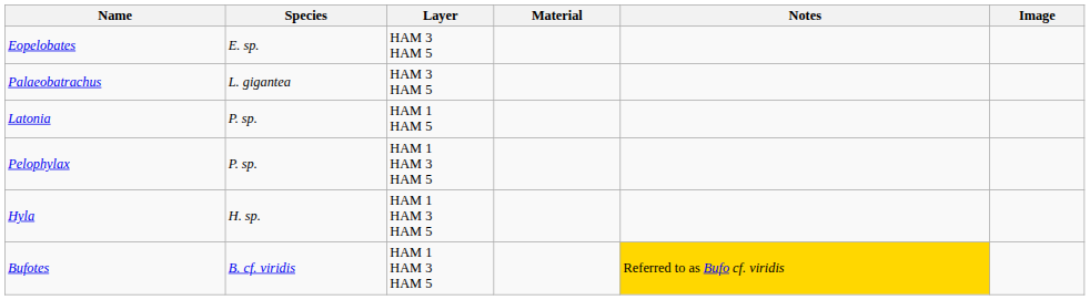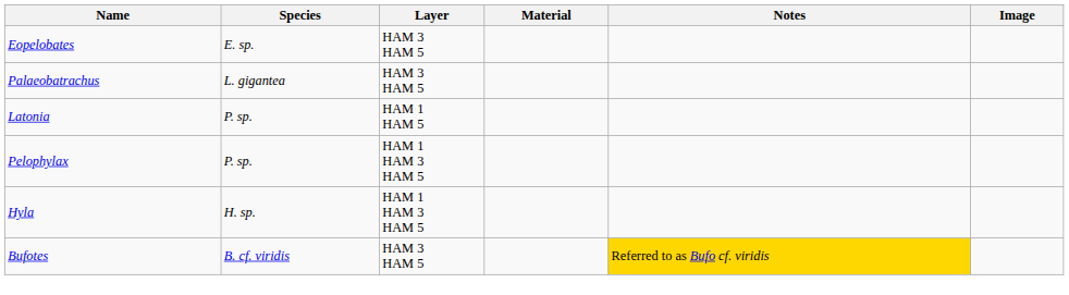 <table class="wikitable" width="100%" align="center">
 <tr>
 <th>Name</th>
 <th>Species</th>
 <th>Layer</th>
 <th>Material</th>
 <th>Notes</th>
 <th>Image</th>
 </tr>
 <tr>
 <td><em><a href='#'>Eopelobates</a></em></td>
 <td><em>E. sp.</em></td>
 <td>HAM 3<br>HAM 5</td>
 <td></td>
 <td></td>
 <td></td>
 </tr>
 <tr>
 <td><em><a href='#'>Palaeobatrachus</a></em></td>
 <td><em>L. gigantea</em></td>
 <td>HAM 3<br>HAM 5</td>
 <td></td>
 <td></td>
 <td></td>
 </tr>
 <tr>
 <td><em><a href='#'>Latonia</a></em></td>
 <td><em>P. sp.</em></td>
 <td>HAM 1<br>HAM 5</td>
 <td></td>
 <td></td>
 <td></td>
 </tr>
 <tr>
 <td><em><a href='#'>Pelophylax</a></em></td>
 <td><em>P. sp.</em></td>
 <td>HAM 1<br>HAM 3<br>HAM 5</td>
 <td></td>
 <td></td>
 <td></td>
 </tr>
 <tr>
 <td><em><a href='#'>Hyla</a></em></td>
 <td><em>H. sp.</em></td>
 <td>HAM 1<br>HAM 3<br>HAM 5</td>
 <td></td>
 <td></td>
 <td></td>
 </tr>
 <tr>
 <td><em><a href='#'>Bufotes</a></em></td>
 <td><em><a href='#'>B. cf. viridis</a></em></td>
-<td>HAM 1<br>HAM 3<br>HAM 5</td>
+<td>HAM 3<br>HAM 5</td>
 <td></td>
 <td style="background: gold;">Referred to as <em><a href='#'>Bufo</a></em> <em>cf. viridis</em></td>
 <td></td>
 </tr>
 </table>
